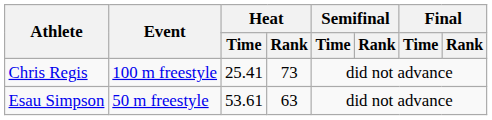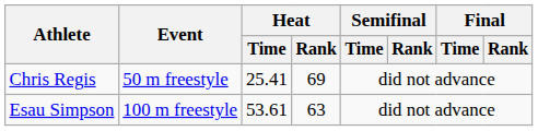 <table class=wikitable style="font-size:90%">
 <tr>
 <th rowspan="2">Athlete</th>
 <th rowspan="2">Event</th>
 <th colspan="2">Heat</th>
 <th colspan="2">Semifinal</th>
 <th colspan="2">Final</th>
 </tr>
 <tr style="font-size:95%">
 <th>Time</th>
 <th>Rank</th>
 <th>Time</th>
 <th>Rank</th>
 <th>Time</th>
 <th>Rank</th>
 </tr>
 <tr align=center>
 <td align=left><a href='#'>Chris Regis</a></td>
-<td align=left><a href='#'>100 m freestyle</a></td>
+<td align=left><a href='#'>50 m freestyle</a></td>
 <td>25.41</td>
-<td>73</td>
+<td>69</td>
 <td colspan=4>did not advance</td>
 </tr>
 <tr align=center>
 <td align=left><a href='#'>Esau Simpson</a></td>
-<td align=left><a href='#'>50 m freestyle</a></td>
+<td align=left><a href='#'>100 m freestyle</a></td>
 <td>53.61</td>
 <td>63</td>
 <td colspan=4>did not advance</td>
 </tr>
 </table>
